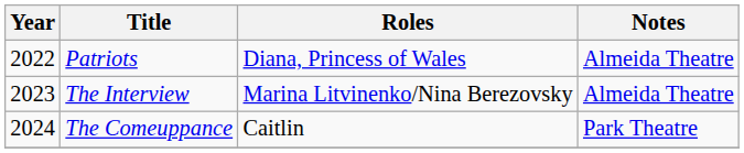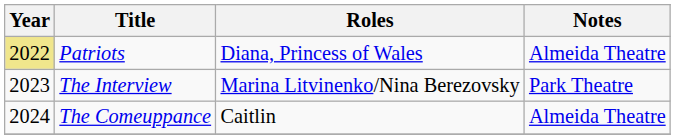 <table class="wikitable sortable">
 <tr>
 <th>Year</th>
 <th>Title</th>
 <th>Roles</th>
 <th>Notes</th>
 </tr>
 <tr>
-<td>2022</td>
+<td style="background: khaki;">2022</td>
 <td><em><a href='#'>Patriots</a></em></td>
 <td><a href='#'>Diana, Princess of Wales</a></td>
 <td><a href='#'>Almeida Theatre</a></td>
 </tr>
 <tr>
 <td>2023</td>
 <td><em><a href='#'>The Interview</a></em></td>
 <td><a href='#'>Marina Litvinenko</a>/Nina Berezovsky</td>
-<td><a href='#'>Almeida Theatre</a></td>
+<td><a href='#'>Park Theatre</a></td>
 </tr>
 <tr>
 <td>2024</td>
 <td><em><a href='#'>The Comeuppance</a></em></td>
 <td>Caitlin</td>
-<td><a href='#'>Park Theatre</a></td>
+<td><a href='#'>Almeida Theatre</a></td>
 </tr>
 <tr>
 </tr>
 </table>
